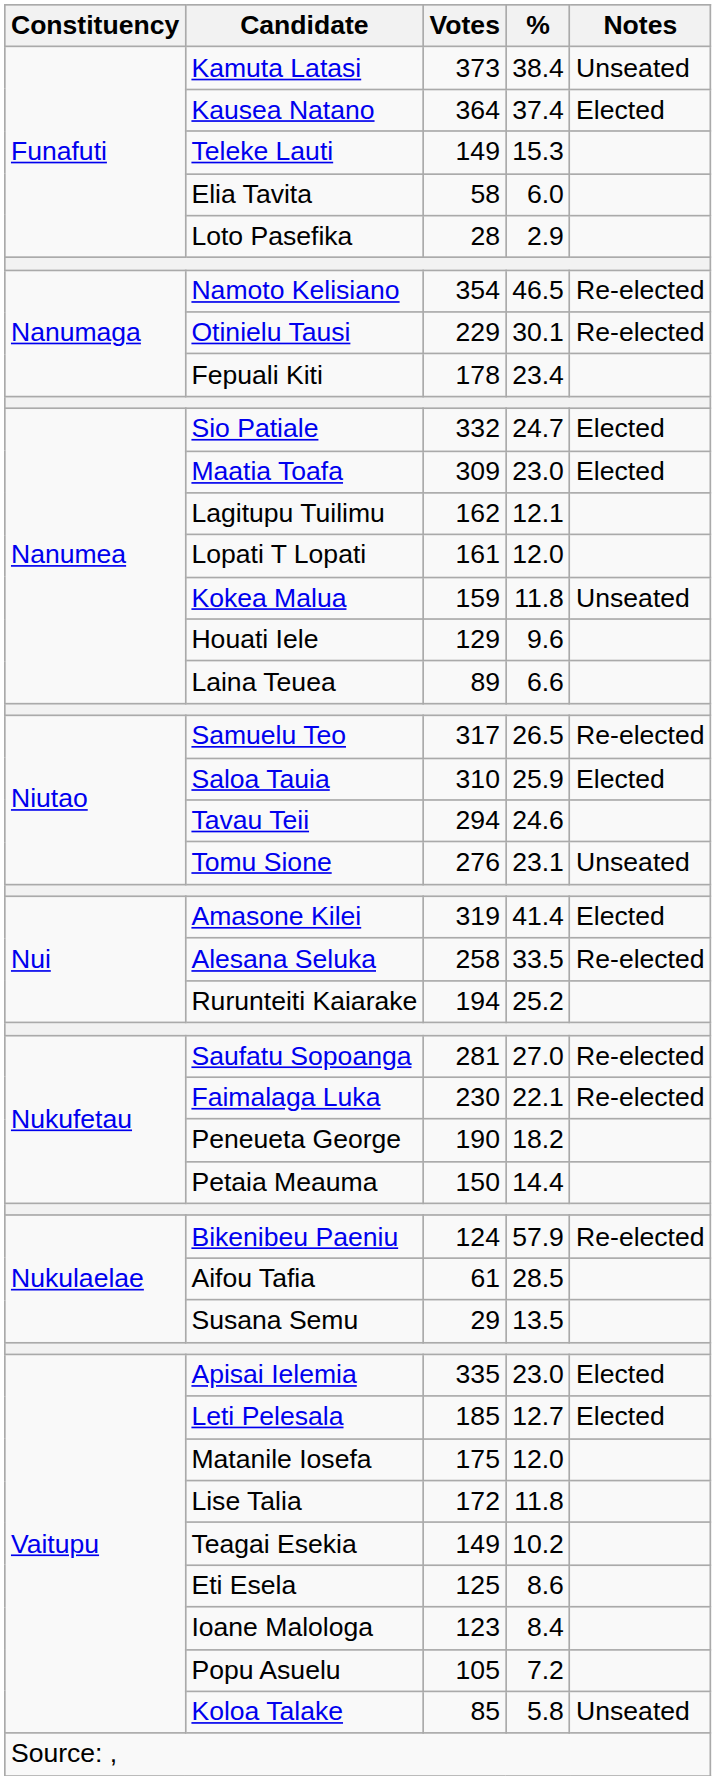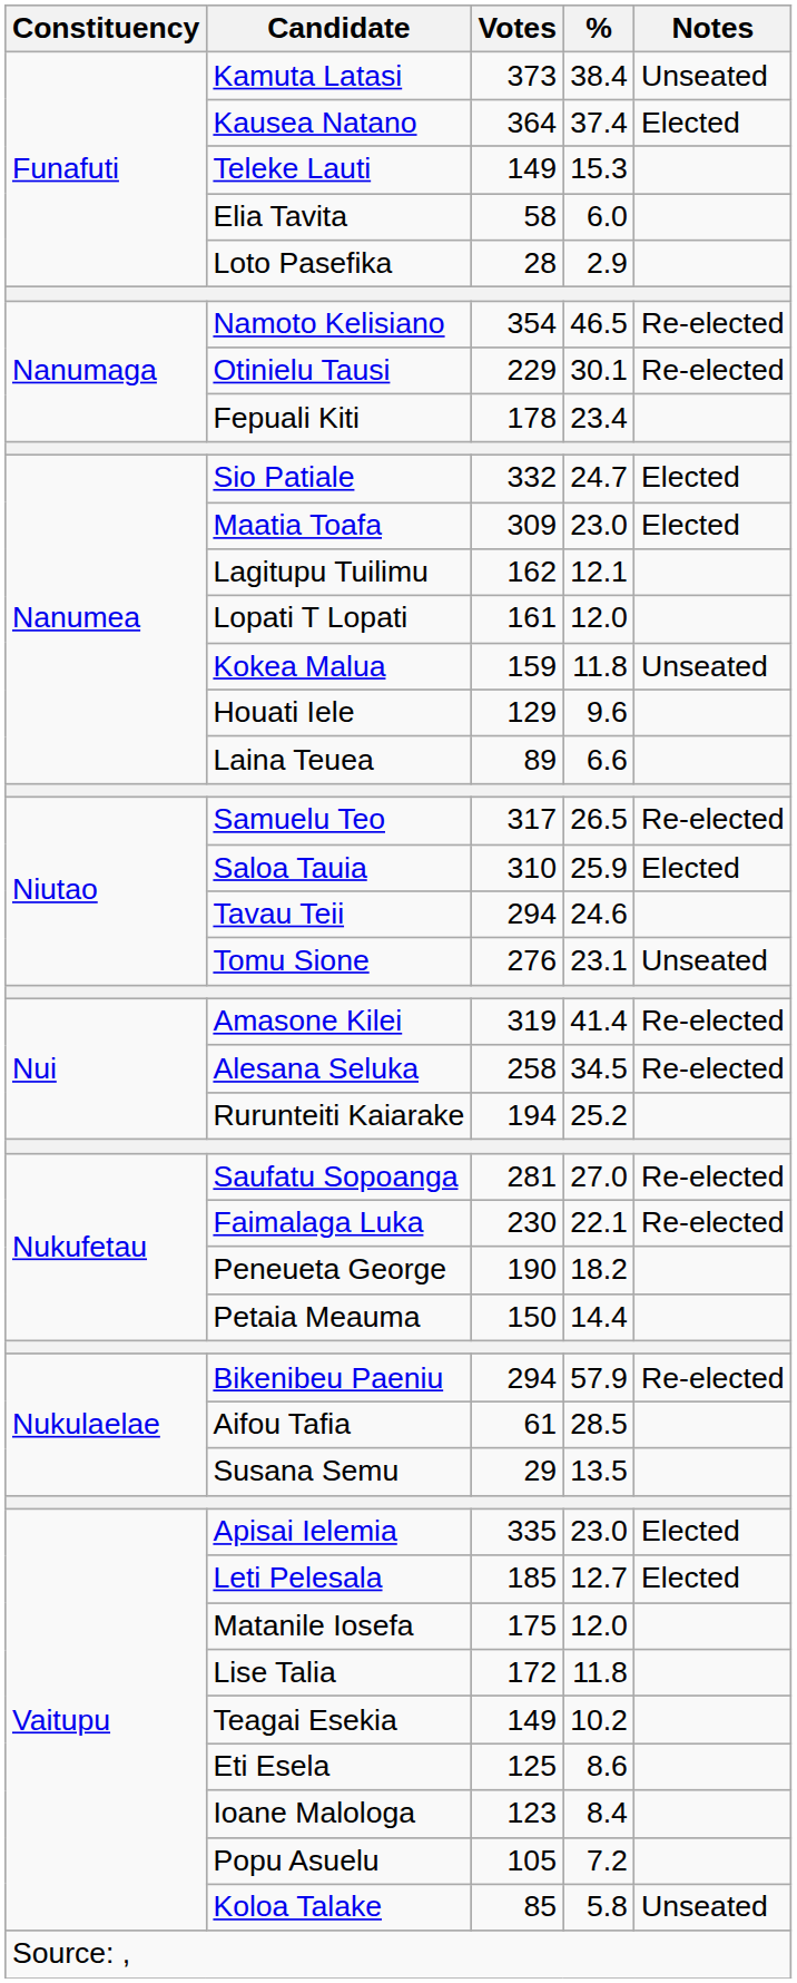 <table class=wikitable>
 <tr>
 <th>Constituency</th>
 <th>Candidate</th>
 <th>Votes</th>
 <th>%</th>
 <th>Notes</th>
 </tr>
 <tr>
 <td rowspan=5><a href='#'>Funafuti</a></td>
 <td><a href='#'>Kamuta Latasi</a></td>
 <td align=right>373</td>
 <td align=right>38.4</td>
 <td>Unseated</td>
 </tr>
 <tr>
 <td><a href='#'>Kausea Natano</a></td>
 <td align=right>364</td>
 <td align=right>37.4</td>
 <td>Elected</td>
 </tr>
 <tr>
 <td><a href='#'>Teleke Lauti</a></td>
 <td align=right>149</td>
 <td align=right>15.3</td>
 <td></td>
 </tr>
 <tr>
 <td>Elia Tavita</td>
 <td align=right>58</td>
 <td align=right>6.0</td>
 <td></td>
 </tr>
 <tr>
 <td>Loto Pasefika</td>
 <td align=right>28</td>
 <td align=right>2.9</td>
 <td></td>
 </tr>
 <tr>
 <th colspan=5></th>
 </tr>
 <tr>
 <td rowspan=3><a href='#'>Nanumaga</a></td>
 <td><a href='#'>Namoto Kelisiano</a></td>
 <td align=right>354</td>
 <td align=right>46.5</td>
 <td>Re-elected</td>
 </tr>
 <tr>
 <td><a href='#'>Otinielu Tausi</a></td>
 <td align=right>229</td>
 <td align=right>30.1</td>
 <td>Re-elected</td>
 </tr>
 <tr>
 <td>Fepuali Kiti</td>
 <td align=right>178</td>
 <td align=right>23.4</td>
 <td></td>
 </tr>
 <tr>
 <th colspan=5></th>
 </tr>
 <tr>
 <td rowspan=7><a href='#'>Nanumea</a></td>
 <td><a href='#'>Sio Patiale</a></td>
 <td align=right>332</td>
 <td align=right>24.7</td>
 <td>Elected</td>
 </tr>
 <tr>
 <td><a href='#'>Maatia Toafa</a></td>
 <td align=right>309</td>
 <td align=right>23.0</td>
 <td>Elected</td>
 </tr>
 <tr>
 <td>Lagitupu Tuilimu</td>
 <td align=right>162</td>
 <td align=right>12.1</td>
 <td></td>
 </tr>
 <tr>
 <td>Lopati T Lopati</td>
 <td align=right>161</td>
 <td align=right>12.0</td>
 <td></td>
 </tr>
 <tr>
 <td><a href='#'>Kokea Malua</a></td>
 <td align=right>159</td>
 <td align=right>11.8</td>
 <td>Unseated</td>
 </tr>
 <tr>
 <td>Houati Iele</td>
 <td align=right>129</td>
 <td align=right>9.6</td>
 <td></td>
 </tr>
 <tr>
 <td>Laina Teuea</td>
 <td align=right>89</td>
 <td align=right>6.6</td>
 <td></td>
 </tr>
 <tr>
 <th colspan=5></th>
 </tr>
 <tr>
 <td rowspan=4><a href='#'>Niutao</a></td>
 <td><a href='#'>Samuelu Teo</a></td>
 <td align=right>317</td>
 <td align=right>26.5</td>
 <td>Re-elected</td>
 </tr>
 <tr>
 <td><a href='#'>Saloa Tauia</a></td>
 <td align=right>310</td>
 <td align=right>25.9</td>
 <td>Elected</td>
 </tr>
 <tr>
 <td><a href='#'>Tavau Teii</a></td>
 <td align=right>294</td>
 <td align=right>24.6</td>
 <td></td>
 </tr>
 <tr>
 <td><a href='#'>Tomu Sione</a></td>
 <td align=right>276</td>
 <td align=right>23.1</td>
 <td>Unseated</td>
 </tr>
 <tr>
 <th colspan=5></th>
 </tr>
 <tr>
 <td rowspan=3><a href='#'>Nui</a></td>
 <td><a href='#'>Amasone Kilei</a></td>
 <td align=right>319</td>
 <td align=right>41.4</td>
-<td>Elected</td>
+<td>Re-elected</td>
 </tr>
 <tr>
 <td><a href='#'>Alesana Seluka</a></td>
 <td align=right>258</td>
-<td align=right>33.5</td>
+<td align=right>34.5</td>
 <td>Re-elected</td>
 </tr>
 <tr>
 <td>Rurunteiti Kaiarake</td>
 <td align=right>194</td>
 <td align=right>25.2</td>
 <td></td>
 </tr>
 <tr>
 <th colspan=5></th>
 </tr>
 <tr>
 <td rowspan=4><a href='#'>Nukufetau</a></td>
 <td><a href='#'>Saufatu Sopoanga</a></td>
 <td align=right>281</td>
 <td align=right>27.0</td>
 <td>Re-elected</td>
 </tr>
 <tr>
 <td><a href='#'>Faimalaga Luka</a></td>
 <td align=right>230</td>
 <td align=right>22.1</td>
 <td>Re-elected</td>
 </tr>
 <tr>
 <td>Peneueta George</td>
 <td align=right>190</td>
 <td align=right>18.2</td>
 <td></td>
 </tr>
 <tr>
 <td>Petaia Meauma</td>
 <td align=right>150</td>
 <td align=right>14.4</td>
 <td></td>
 </tr>
 <tr>
 <th colspan=5></th>
 </tr>
 <tr>
 <td rowspan=3><a href='#'>Nukulaelae</a></td>
 <td><a href='#'>Bikenibeu Paeniu</a></td>
-<td align=right>124</td>
+<td align=right>294</td>
 <td align=right>57.9</td>
 <td>Re-elected</td>
 </tr>
 <tr>
 <td>Aifou Tafia</td>
 <td align=right>61</td>
 <td align=right>28.5</td>
 <td></td>
 </tr>
 <tr>
 <td>Susana Semu</td>
 <td align=right>29</td>
 <td align=right>13.5</td>
 <td></td>
 </tr>
 <tr>
 <th colspan=5></th>
 </tr>
 <tr>
 <td rowspan=9><a href='#'>Vaitupu</a></td>
 <td><a href='#'>Apisai Ielemia</a></td>
 <td align=right>335</td>
 <td align=right>23.0</td>
 <td>Elected</td>
 </tr>
 <tr>
 <td><a href='#'>Leti Pelesala</a></td>
 <td align=right>185</td>
 <td align=right>12.7</td>
 <td>Elected</td>
 </tr>
 <tr>
 <td>Matanile Iosefa</td>
 <td align=right>175</td>
 <td align=right>12.0</td>
 <td></td>
 </tr>
 <tr>
 <td>Lise Talia</td>
 <td align=right>172</td>
 <td align=right>11.8</td>
 <td></td>
 </tr>
 <tr>
 <td>Teagai Esekia</td>
 <td align=right>149</td>
 <td align=right>10.2</td>
 <td></td>
 </tr>
 <tr>
 <td>Eti Esela</td>
 <td align=right>125</td>
 <td align=right>8.6</td>
 <td></td>
 </tr>
 <tr>
 <td>Ioane Malologa</td>
 <td align=right>123</td>
 <td align=right>8.4</td>
 <td></td>
 </tr>
 <tr>
 <td>Popu Asuelu</td>
 <td align=right>105</td>
 <td align=right>7.2</td>
 <td></td>
 </tr>
 <tr>
 <td><a href='#'>Koloa Talake</a></td>
 <td align=right>85</td>
 <td align=right>5.8</td>
 <td>Unseated</td>
 </tr>
 <tr>
 <td colspan=5>Source: , </td>
 </tr>
 </table>
